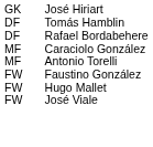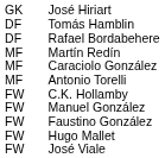 <table style="font-size: 90%" cellspacing="0" cellpadding="0" align=center>
 <tr>
 <th width=25></th>
 <th width=25></th>
 </tr>
 <tr>
 <td>GK</td>
 <td></td>
 <td> José Hiriart</td>
 </tr>
 <tr>
 <td>DF</td>
 <td></td>
 <td> Tomás Hamblin</td>
 </tr>
 <tr>
 <td>DF</td>
 <td></td>
 <td> Rafael Bordabehere</td>
 </tr>
 <tr>
 <td>MF</td>
 <td></td>
+<td> Martín Redín</td>
+</tr>
+<tr>
+<td>MF</td>
+<td></td>
 <td> Caraciolo González</td>
 </tr>
 <tr>
 <td>MF</td>
 <td></td>
 <td> Antonio Torelli</td>
+</tr>
+<tr>
+<td>FW</td>
+<td></td>
+<td> C.K. Hollamby</td>
+</tr>
+<tr>
+<td>FW</td>
+<td></td>
+<td> Manuel González</td>
 </tr>
 <tr>
 <td>FW</td>
 <td></td>
 <td> Faustino González</td>
 </tr>
 <tr>
 <td>FW</td>
 <td></td>
 <td> Hugo Mallet</td>
 </tr>
 <tr>
 <td>FW</td>
 <td></td>
 <td> José Viale</td>
 </tr>
 </table>
